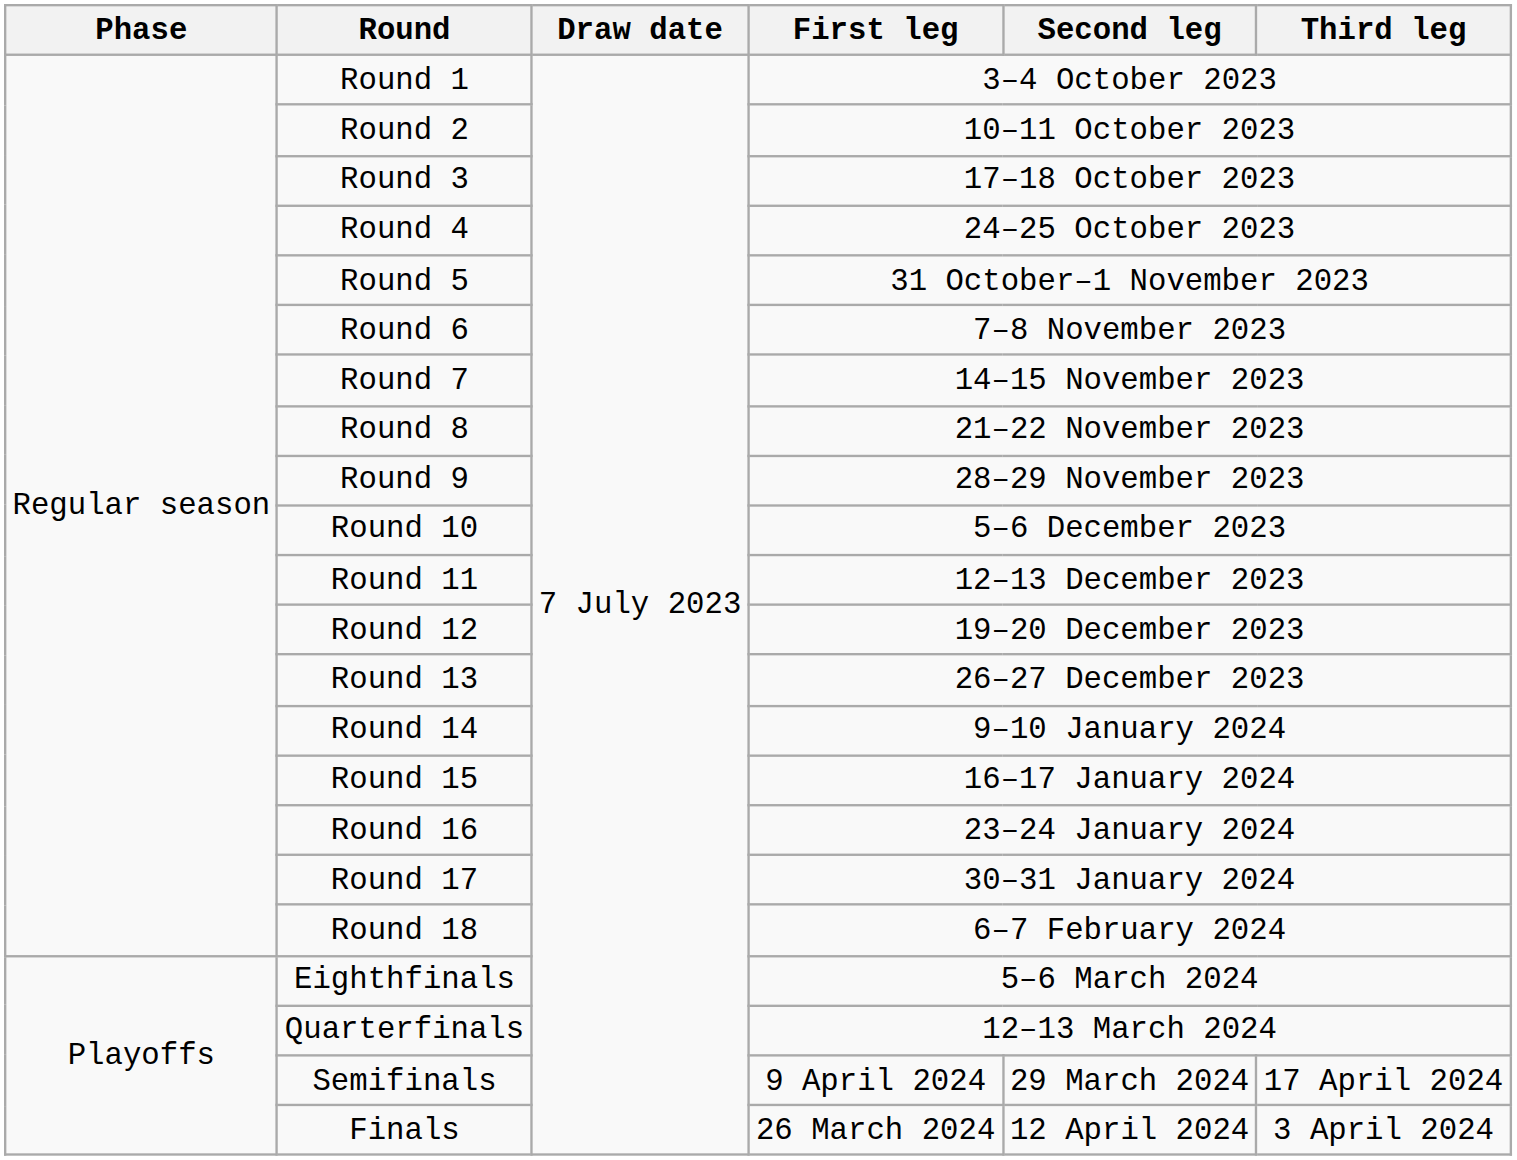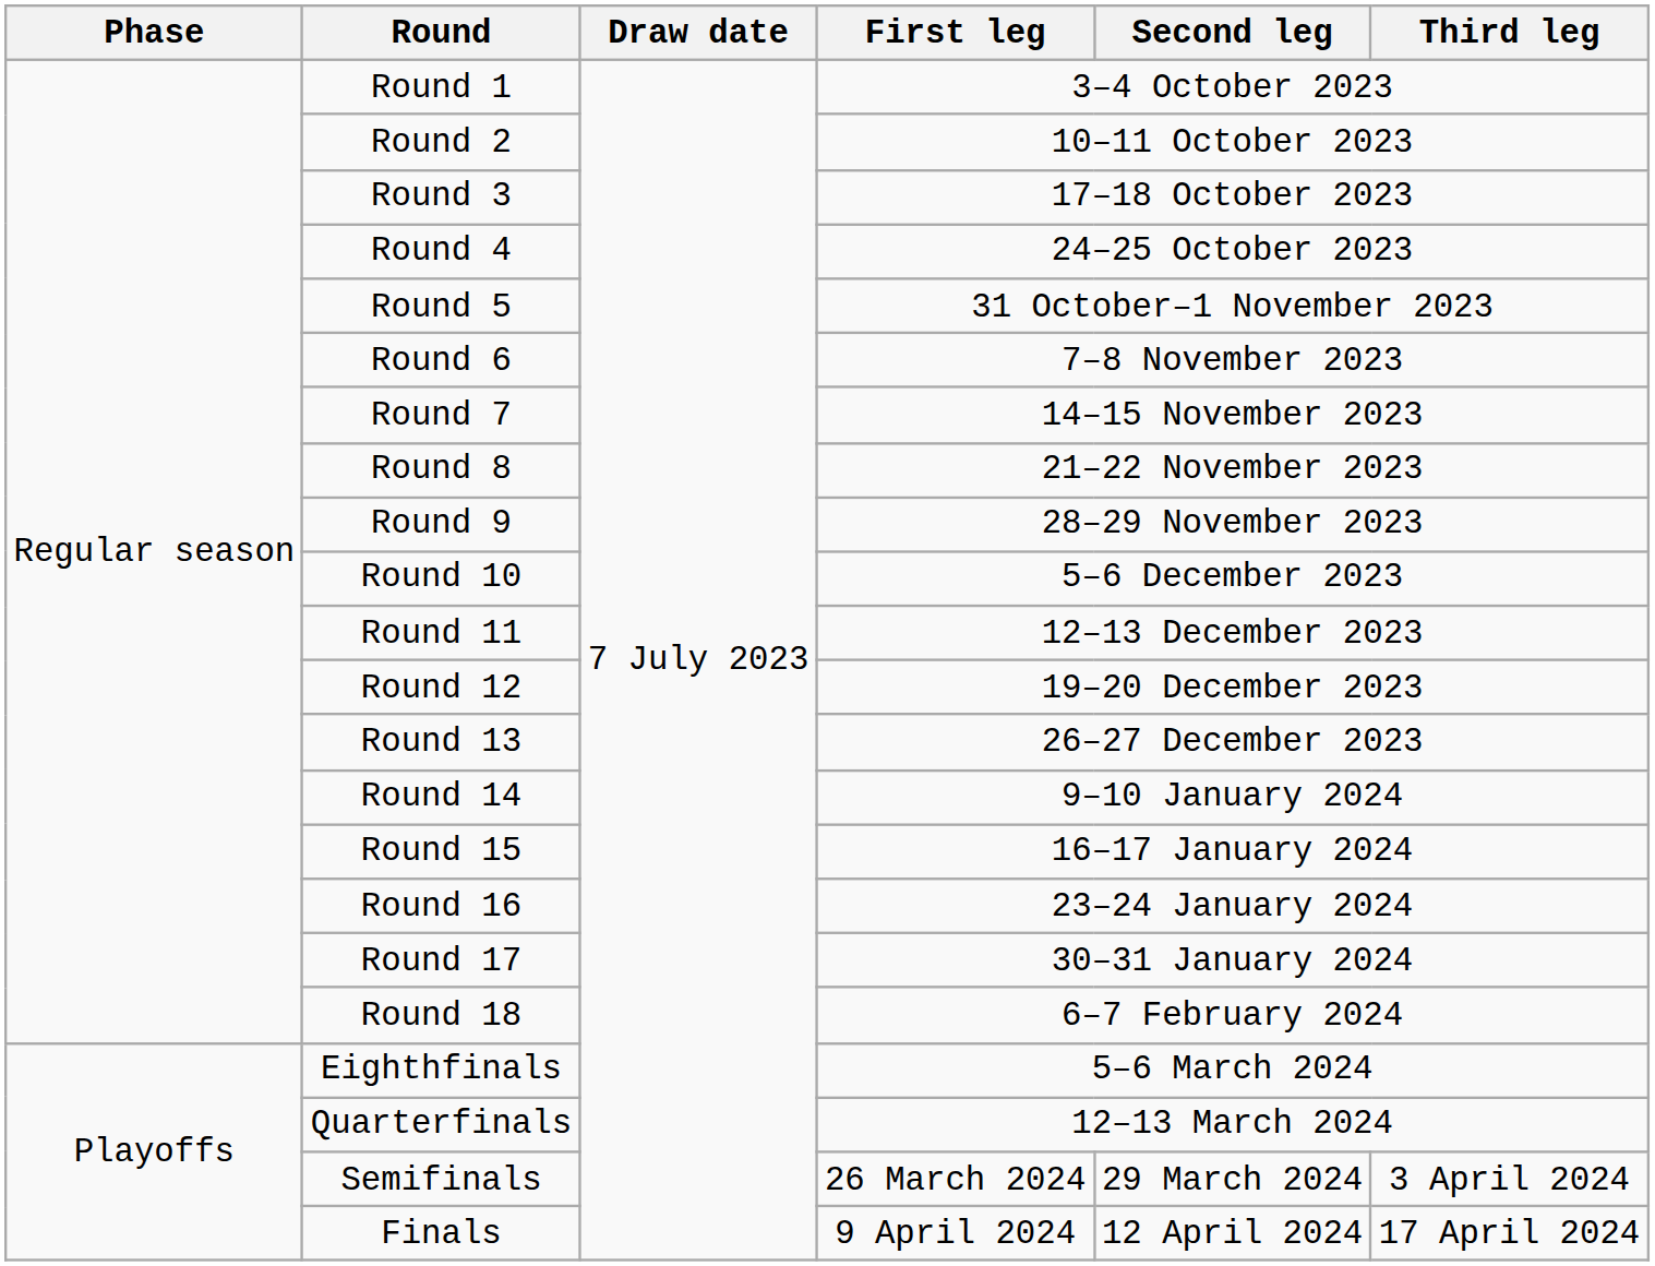 <table class="wikitable" style="text-align:center">
 <tr>
 <th>Phase</th>
 <th>Round</th>
 <th>Draw date</th>
 <th>First leg</th>
 <th>Second leg</th>
 <th>Third leg</th>
 </tr>
 <tr>
 <td rowspan="18">Regular season</td>
 <td>Round 1</td>
 <td rowspan="22">7 July 2023</td>
 <td colspan="3">3–4 October 2023</td>
 </tr>
 <tr>
 <td>Round 2</td>
 <td colspan="3">10–11 October 2023</td>
 </tr>
 <tr>
 <td>Round 3</td>
 <td colspan="3">17–18 October 2023</td>
 </tr>
 <tr>
 <td>Round 4</td>
 <td colspan="3">24–25 October 2023</td>
 </tr>
 <tr>
 <td>Round 5</td>
 <td colspan="3">31 October–1 November 2023</td>
 </tr>
 <tr>
 <td>Round 6</td>
 <td colspan="3">7–8 November 2023</td>
 </tr>
 <tr>
 <td>Round 7</td>
 <td colspan="3">14–15 November 2023</td>
 </tr>
 <tr>
 <td>Round 8</td>
 <td colspan="3">21–22 November 2023</td>
 </tr>
 <tr>
 <td>Round 9</td>
 <td colspan="3">28–29 November 2023</td>
 </tr>
 <tr>
 <td>Round 10</td>
 <td colspan="3">5–6 December 2023</td>
 </tr>
 <tr>
 <td>Round 11</td>
 <td colspan="3">12–13 December 2023</td>
 </tr>
 <tr>
 <td>Round 12</td>
 <td colspan="3">19–20 December 2023</td>
 </tr>
 <tr>
 <td>Round 13</td>
 <td colspan="3">26–27 December 2023</td>
 </tr>
 <tr>
 <td>Round 14</td>
 <td colspan="3">9–10 January 2024</td>
 </tr>
 <tr>
 <td>Round 15</td>
 <td colspan="3">16–17 January 2024</td>
 </tr>
 <tr>
 <td>Round 16</td>
 <td colspan="3">23–24 January 2024</td>
 </tr>
 <tr>
 <td>Round 17</td>
 <td colspan="3">30–31 January 2024</td>
 </tr>
 <tr>
 <td>Round 18</td>
 <td colspan="3">6–7 February 2024</td>
 </tr>
 <tr>
 <td rowspan="4">Playoffs</td>
 <td>Eighthfinals</td>
 <td colspan="3">5–6 March 2024</td>
 </tr>
 <tr>
 <td>Quarterfinals</td>
 <td colspan="3">12–13 March 2024</td>
 </tr>
 <tr>
 <td>Semifinals</td>
-<td>9 April 2024</td>
+<td>26 March 2024</td>
 <td>29 March 2024</td>
-<td>17 April 2024</td>
+<td>3 April 2024</td>
 </tr>
 <tr>
 <td>Finals</td>
-<td>26 March 2024</td>
+<td>9 April 2024</td>
 <td>12 April 2024</td>
-<td>3 April 2024</td>
+<td>17 April 2024</td>
 </tr>
 </table>
